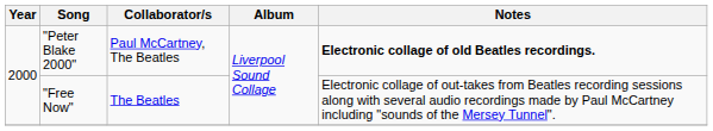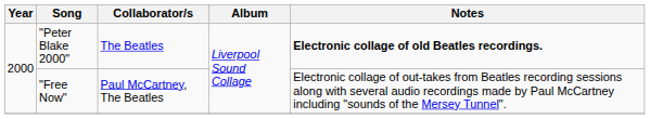 <table class="wikitable" border="1">
 <tr>
 <th>Year</th>
 <th>Song</th>
 <th>Collaborator/s</th>
 <th>Album</th>
 <th>Notes</th>
 </tr>
 <tr>
 <td rowspan="2">2000</td>
 <td>"Peter Blake 2000"</td>
-<td><a href='#'>Paul McCartney</a>, The Beatles</td>
+<td><a href='#'>The Beatles</a></td>
 <td rowspan="2"><em><a href='#'>Liverpool Sound Collage</a></em></td>
 <td><strong>Electronic collage of old Beatles recordings.</strong></td>
 </tr>
 <tr>
 <td>"Free Now"</td>
-<td><a href='#'>The Beatles</a></td>
+<td><a href='#'>Paul McCartney</a>, The Beatles</td>
 <td>Electronic collage of out-takes from Beatles recording sessions along with several audio recordings made by Paul McCartney including "sounds of the <a href='#'>Mersey Tunnel</a>".</td>
 </tr>
 <tr>
 </tr>
 </table>
